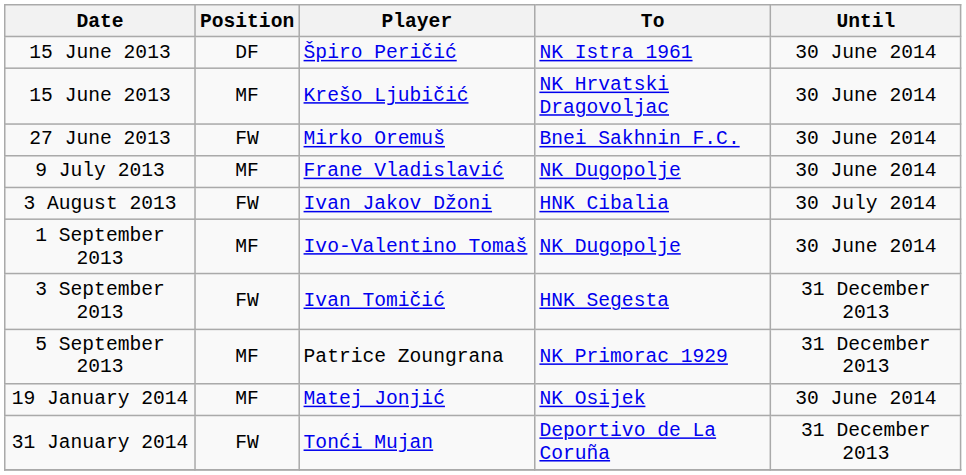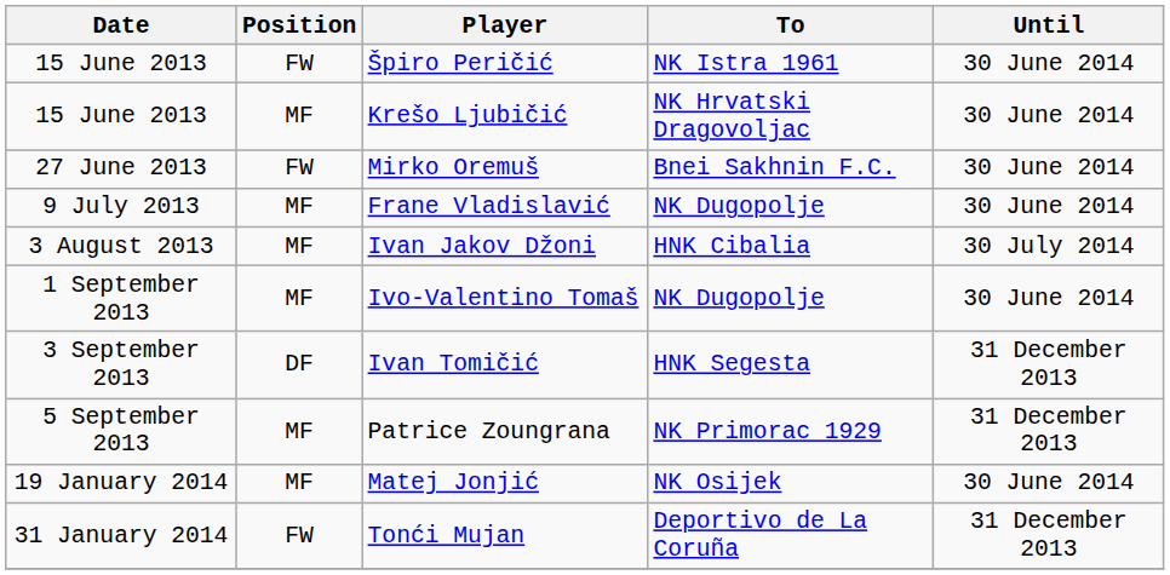 <table class="wikitable" style="text-align: center;">
 <tr>
 <th width=120>Date</th>
 <th width=60>Position</th>
 <th width=150>Player</th>
 <th width=150>To</th>
 <th width=120>Until</th>
 </tr>
 <tr>
 <td>15 June 2013</td>
-<td>DF</td>
+<td>FW</td>
 <td style="text-align:left;"> <a href='#'>Špiro Peričić</a></td>
 <td style="text-align:left;"><a href='#'>NK Istra 1961</a></td>
 <td>30 June 2014</td>
 </tr>
 <tr>
 <td>15 June 2013</td>
 <td>MF</td>
 <td style="text-align:left;"> <a href='#'>Krešo Ljubičić</a></td>
 <td style="text-align:left;"><a href='#'>NK Hrvatski Dragovoljac</a></td>
 <td>30 June 2014</td>
 </tr>
 <tr>
 <td>27 June 2013</td>
 <td>FW</td>
 <td style="text-align:left;"> <a href='#'>Mirko Oremuš</a></td>
 <td style="text-align:left;"><a href='#'>Bnei Sakhnin F.C.</a></td>
 <td>30 June 2014</td>
 </tr>
 <tr>
 <td>9 July 2013</td>
 <td>MF</td>
 <td style="text-align:left;"> <a href='#'>Frane Vladislavić</a></td>
 <td style="text-align:left;"><a href='#'>NK Dugopolje</a></td>
 <td>30 June 2014</td>
 </tr>
 <tr>
 <td>3 August 2013</td>
-<td>FW</td>
+<td>MF</td>
 <td style="text-align:left;"> <a href='#'>Ivan Jakov Džoni</a></td>
 <td style="text-align:left;"><a href='#'>HNK Cibalia</a></td>
 <td>30 July 2014</td>
 </tr>
 <tr>
 <td>1 September 2013</td>
 <td>MF</td>
 <td style="text-align:left;"> <a href='#'>Ivo-Valentino Tomaš</a></td>
 <td style="text-align:left;"><a href='#'>NK Dugopolje</a></td>
 <td>30 June 2014</td>
 </tr>
 <tr>
 <td>3 September 2013</td>
-<td>FW</td>
+<td>DF</td>
 <td style="text-align:left;"> <a href='#'>Ivan Tomičić</a></td>
 <td style="text-align:left;"><a href='#'>HNK Segesta</a></td>
 <td>31 December 2013</td>
 </tr>
 <tr>
 <td>5 September 2013</td>
 <td>MF</td>
 <td style="text-align:left;"> Patrice Zoungrana</td>
 <td style="text-align:left;"><a href='#'>NK Primorac 1929</a></td>
 <td>31 December 2013</td>
 </tr>
 <tr>
 <td>19 January 2014</td>
 <td>MF</td>
 <td style="text-align:left;"> <a href='#'>Matej Jonjić</a></td>
 <td style="text-align:left;"><a href='#'>NK Osijek</a></td>
 <td>30 June 2014</td>
 </tr>
 <tr>
 <td>31 January 2014</td>
 <td>FW</td>
 <td style="text-align:left;"> <a href='#'>Tonći Mujan</a></td>
 <td style="text-align:left;"><a href='#'>Deportivo de La Coruña</a></td>
 <td>31 December 2013</td>
 </tr>
 <tr>
 </tr>
 </table>
